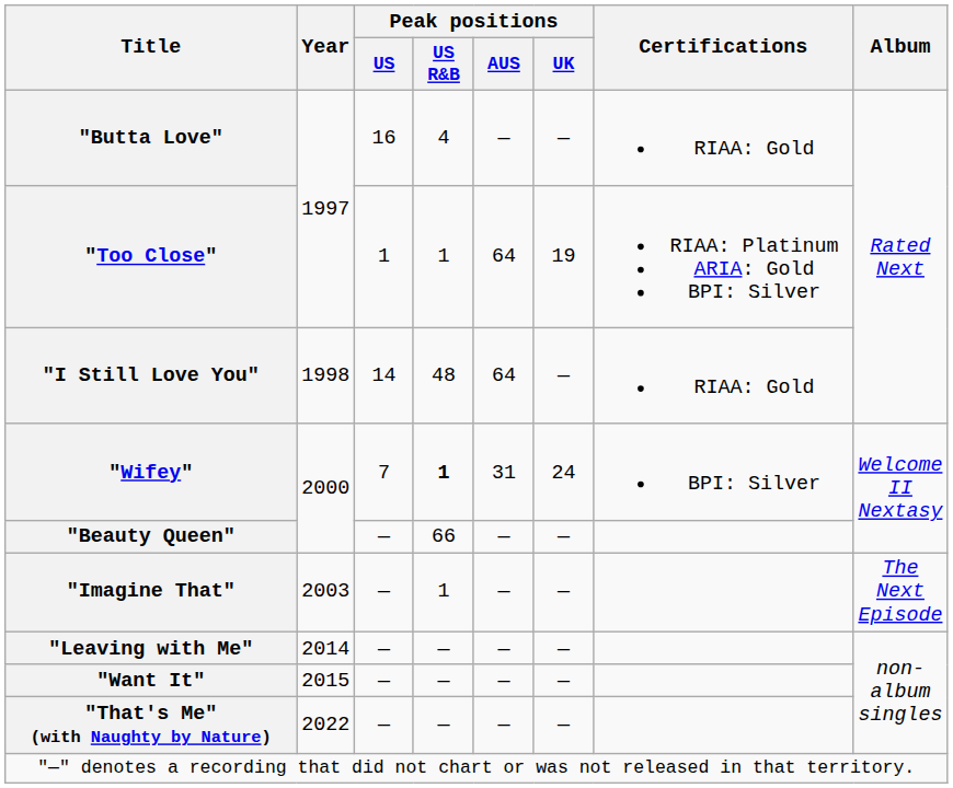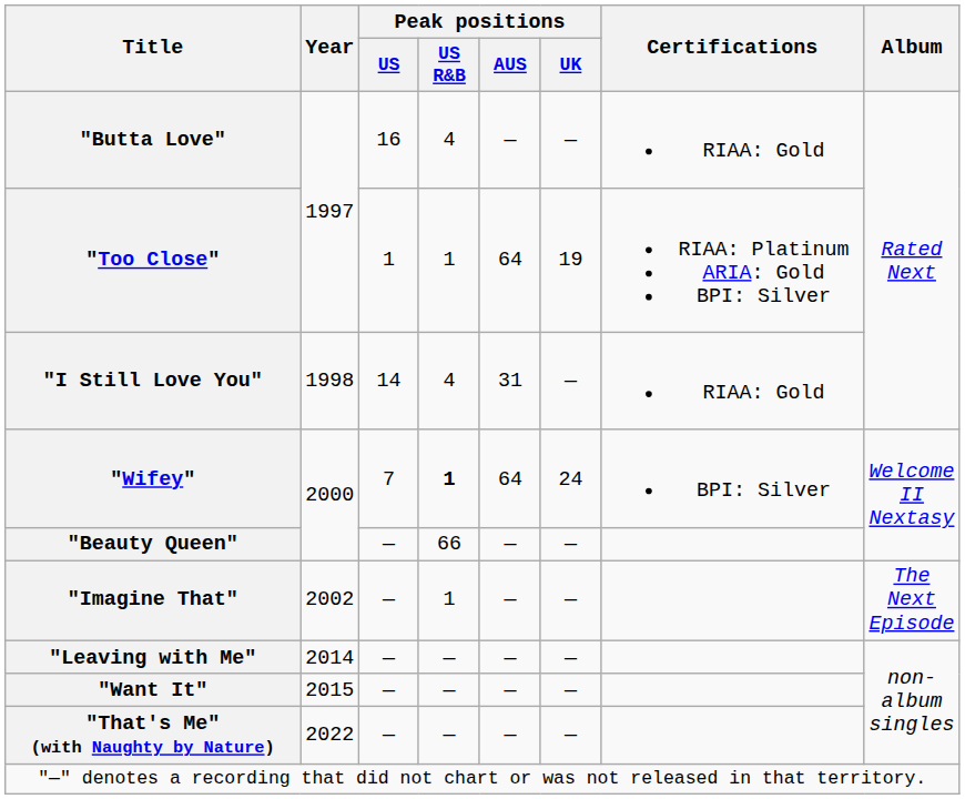 <table class="wikitable plainrowheaders" style="text-align:center;">
 <tr>
 <th align="center" rowspan="2" width="200">Title</th>
 <th align="center" rowspan="2" width="10">Year</th>
 <th align="center" colspan="4" width="20">Peak positions</th>
 <th align="center" rowspan="2" width="170">Certifications</th>
 <th align="center" rowspan="2">Album</th>
 </tr>
 <tr>
 <th style="width:3em; font-size:90%"><a href='#'>US</a><br></th>
 <th style="width:3em; font-size:90%"><a href='#'>US R&B</a><br></th>
 <th style="width:3em; font-size:90%"><a href='#'>AUS</a><br></th>
 <th style="width:3em; font-size:90%"><a href='#'>UK</a><br></th>
 </tr>
 <tr>
 <th scope="row">"Butta Love"</th>
 <td rowspan="2">1997</td>
 <td>16</td>
 <td>4</td>
 <td>—</td>
 <td>—</td>
 <td><br><ul><li>RIAA: Gold</li></ul></td>
 <td rowspan="3"><em><a href='#'>Rated Next</a></em></td>
 </tr>
 <tr>
 <th scope="row">"<a href='#'>Too Close</a>"</th>
 <td>1</td>
 <td>1</td>
 <td>64</td>
 <td>19</td>
 <td><br><ul><li>RIAA: Platinum</li><li><a href='#'>ARIA</a>: Gold</li><li>BPI: Silver</li></ul></td>
 </tr>
 <tr>
 <th scope="row">"I Still Love You"</th>
 <td>1998</td>
 <td>14</td>
-<td>48</td>
-<td>64</td>
+<td>4</td>
+<td>31</td>
 <td>—</td>
 <td><br><ul><li>RIAA: Gold</li></ul></td>
 </tr>
 <tr>
 <th scope="row">"<a href='#'>Wifey</a>"</th>
 <td rowspan="2">2000</td>
 <td>7</td>
 <td><strong>1</strong></td>
-<td>31</td>
+<td>64</td>
 <td>24</td>
 <td><br><ul><li>BPI: Silver</li></ul></td>
 <td rowspan="2"><em><a href='#'>Welcome II Nextasy</a></em></td>
 </tr>
 <tr>
 <th scope="row">"Beauty Queen"</th>
 <td>—</td>
 <td>66</td>
 <td>—</td>
 <td>—</td>
 <td></td>
 </tr>
 <tr>
 <th scope="row">"Imagine That"</th>
-<td>2003</td>
+<td>2002</td>
 <td>—</td>
 <td>1</td>
 <td>—</td>
 <td>—</td>
 <td></td>
 <td><em><a href='#'>The Next Episode</a></em></td>
 </tr>
 <tr>
 <th scope="row">"Leaving with Me"</th>
 <td>2014</td>
 <td>—</td>
 <td>—</td>
 <td>—</td>
 <td>—</td>
 <td></td>
 <td rowspan="3"><em>non-album singles</em></td>
 </tr>
 <tr>
 <th scope="row">"Want It"</th>
 <td>2015</td>
 <td>—</td>
 <td>—</td>
 <td>—</td>
 <td>—</td>
 <td></td>
 </tr>
 <tr>
 <th scope="row">"That's Me"<br><small>(with <a href='#'>Naughty by Nature</a>)</small></th>
 <td>2022</td>
 <td>—</td>
 <td>—</td>
 <td>—</td>
 <td>—</td>
 <td></td>
 </tr>
 <tr>
 <td colspan="11" style="font-size:90%">"—" denotes a recording that did not chart or was not released in that territory.</td>
 </tr>
 </table>
